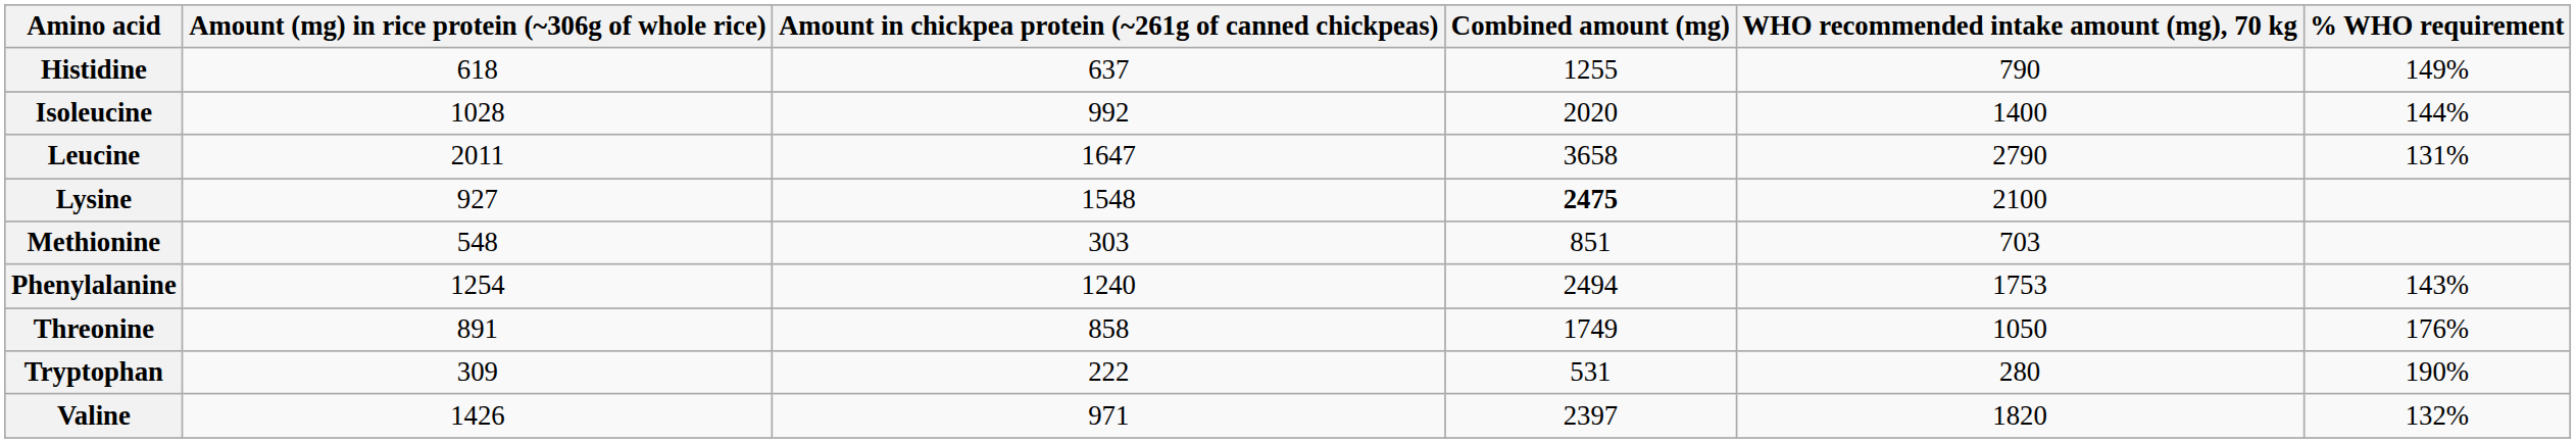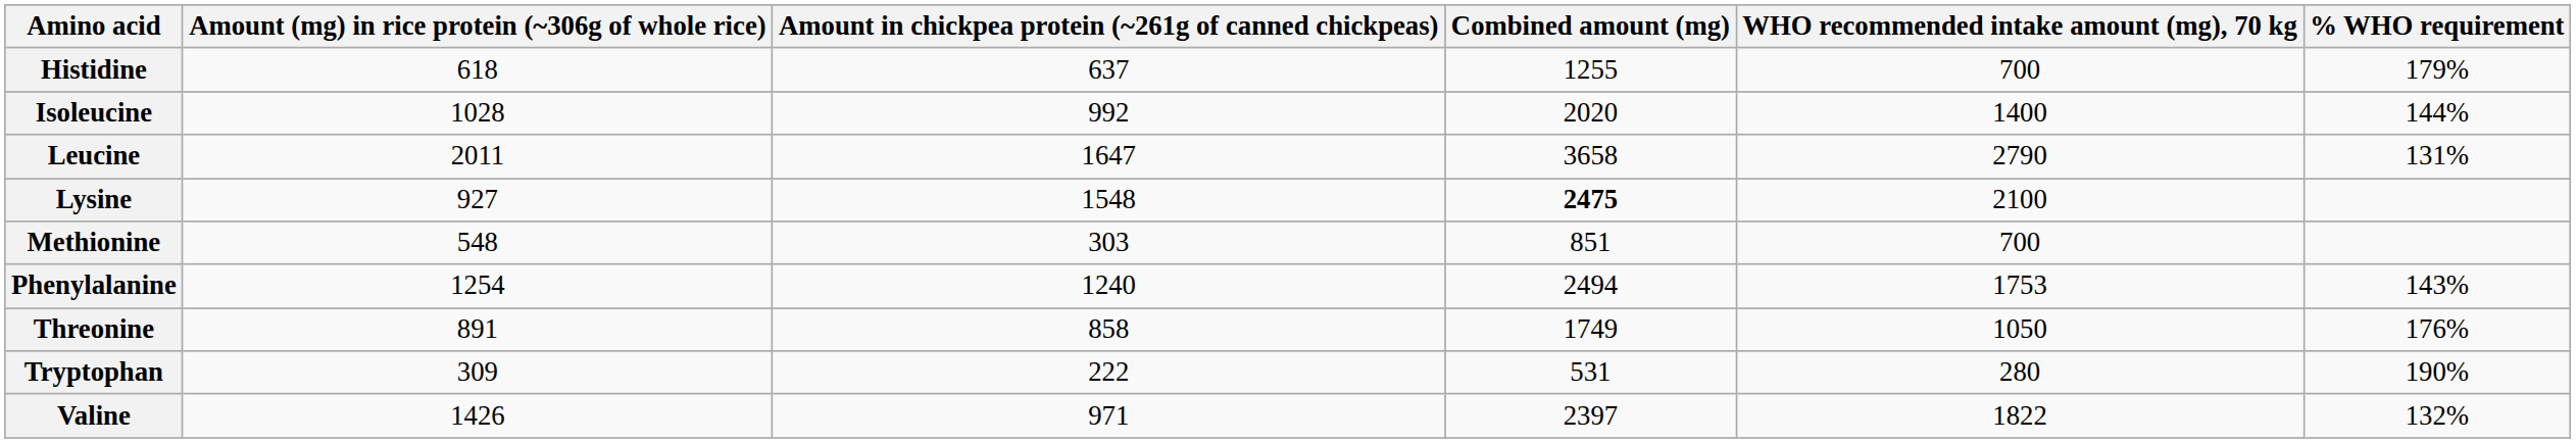 <table class="wikitable"  style="text-align: center">
 <tr>
 <th>Amino acid</th>
 <th>Amount (mg) in rice protein (~306g of whole rice)</th>
 <th>Amount in chickpea protein (~261g of canned chickpeas)</th>
 <th>Combined amount (mg)</th>
 <th>WHO recommended intake amount (mg), 70 kg</th>
 <th>% WHO requirement</th>
 </tr>
 <tr>
 <th scope=row>Histidine</th>
 <td>618</td>
 <td>637</td>
 <td>1255</td>
-<td>790</td>
-<td>149%</td>
+<td>700</td>
+<td>179%</td>
 </tr>
 <tr>
 <th scope=row>Isoleucine</th>
 <td>1028</td>
 <td>992</td>
 <td>2020</td>
 <td>1400</td>
 <td>144%</td>
 </tr>
 <tr>
 <th scope=row>Leucine</th>
 <td>2011</td>
 <td>1647</td>
 <td>3658</td>
 <td>2790</td>
 <td>131%</td>
 </tr>
 <tr>
 <th scope=row>Lysine</th>
 <td>927</td>
 <td>1548</td>
 <td><strong>2475</strong></td>
 <td>2100</td>
 <td></td>
 </tr>
 <tr>
 <th scope=row>Methionine</th>
 <td>548</td>
 <td>303</td>
 <td>851</td>
-<td>703</td>
+<td>700</td>
 <td></td>
 </tr>
 <tr>
 <th scope=row>Phenylalanine</th>
 <td>1254</td>
 <td>1240</td>
 <td>2494</td>
 <td>1753</td>
 <td>143%</td>
 </tr>
 <tr>
 <th scope=row>Threonine</th>
 <td>891</td>
 <td>858</td>
 <td>1749</td>
 <td>1050</td>
 <td>176%</td>
 </tr>
 <tr>
 <th scope=row>Tryptophan</th>
 <td>309</td>
 <td>222</td>
 <td>531</td>
 <td>280</td>
 <td>190%</td>
 </tr>
 <tr>
 <th scope=row>Valine</th>
 <td>1426</td>
 <td>971</td>
 <td>2397</td>
-<td>1820</td>
+<td>1822</td>
 <td>132%</td>
 </tr>
 </table>
